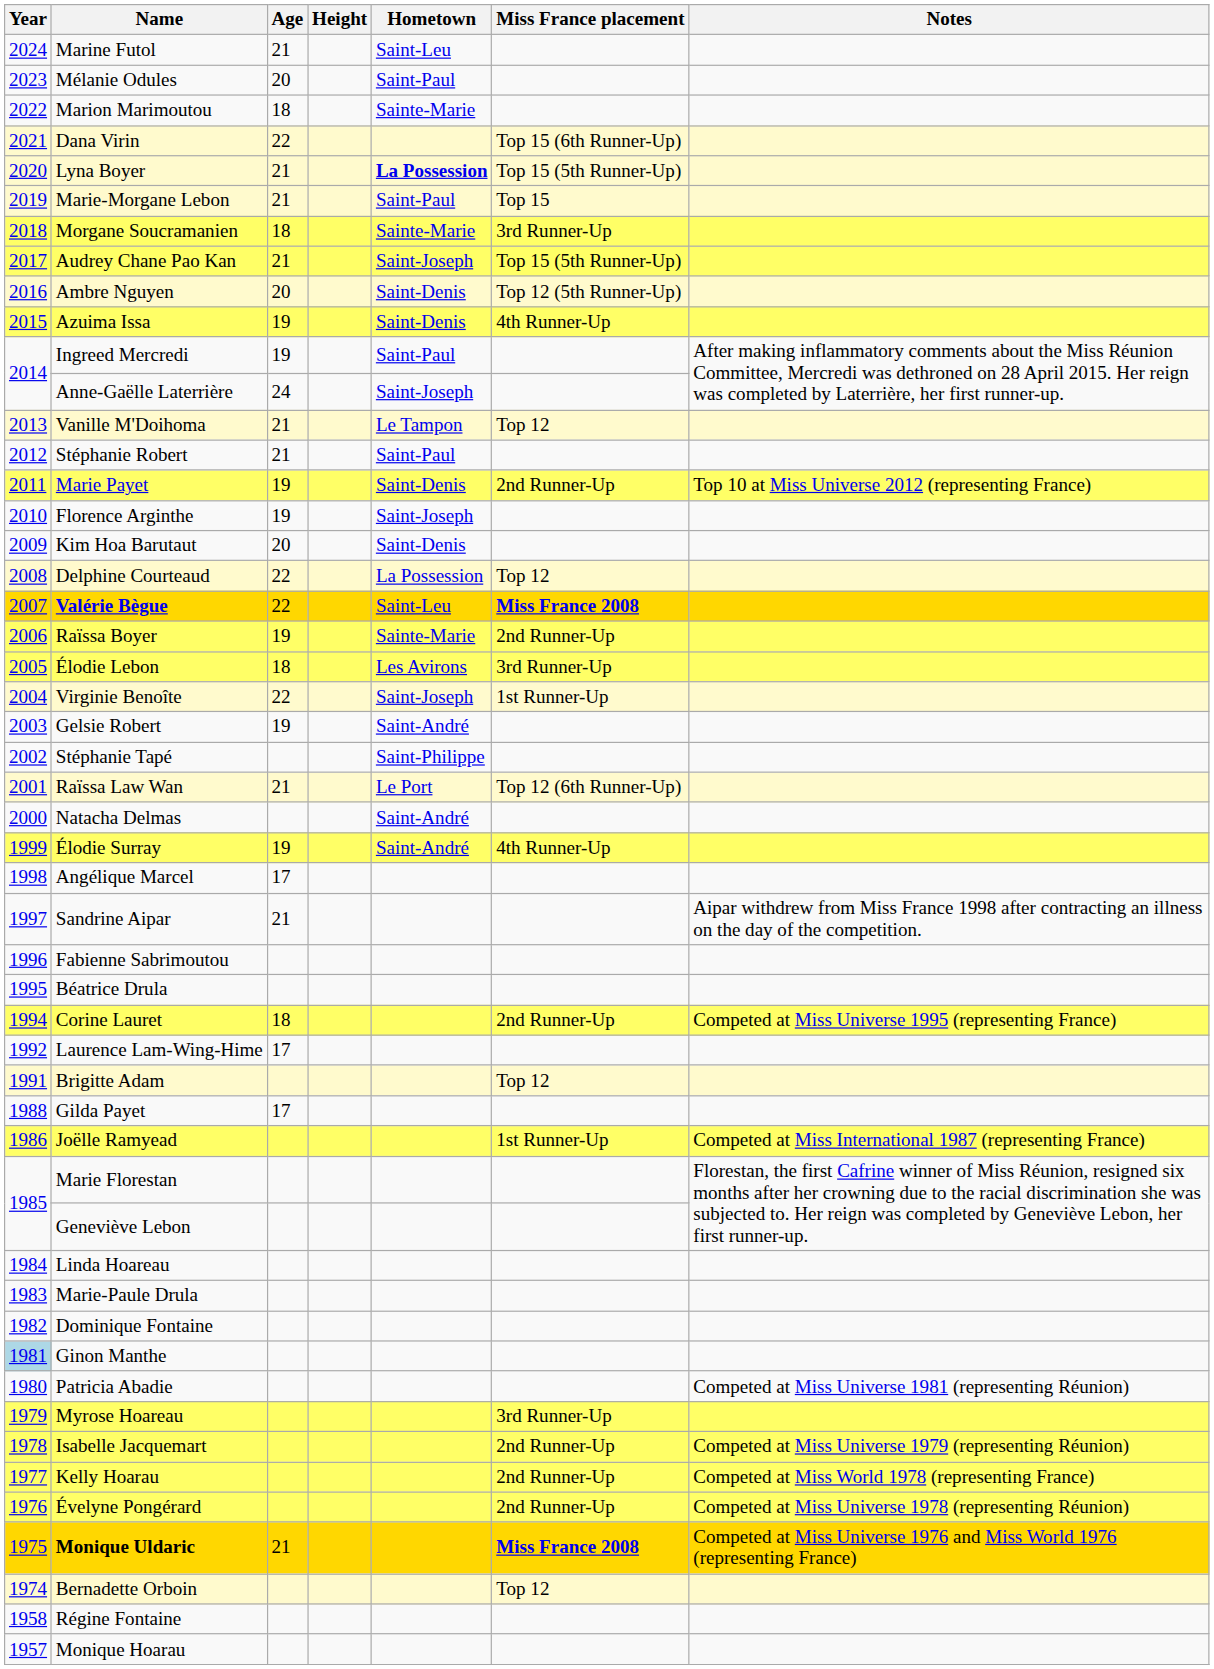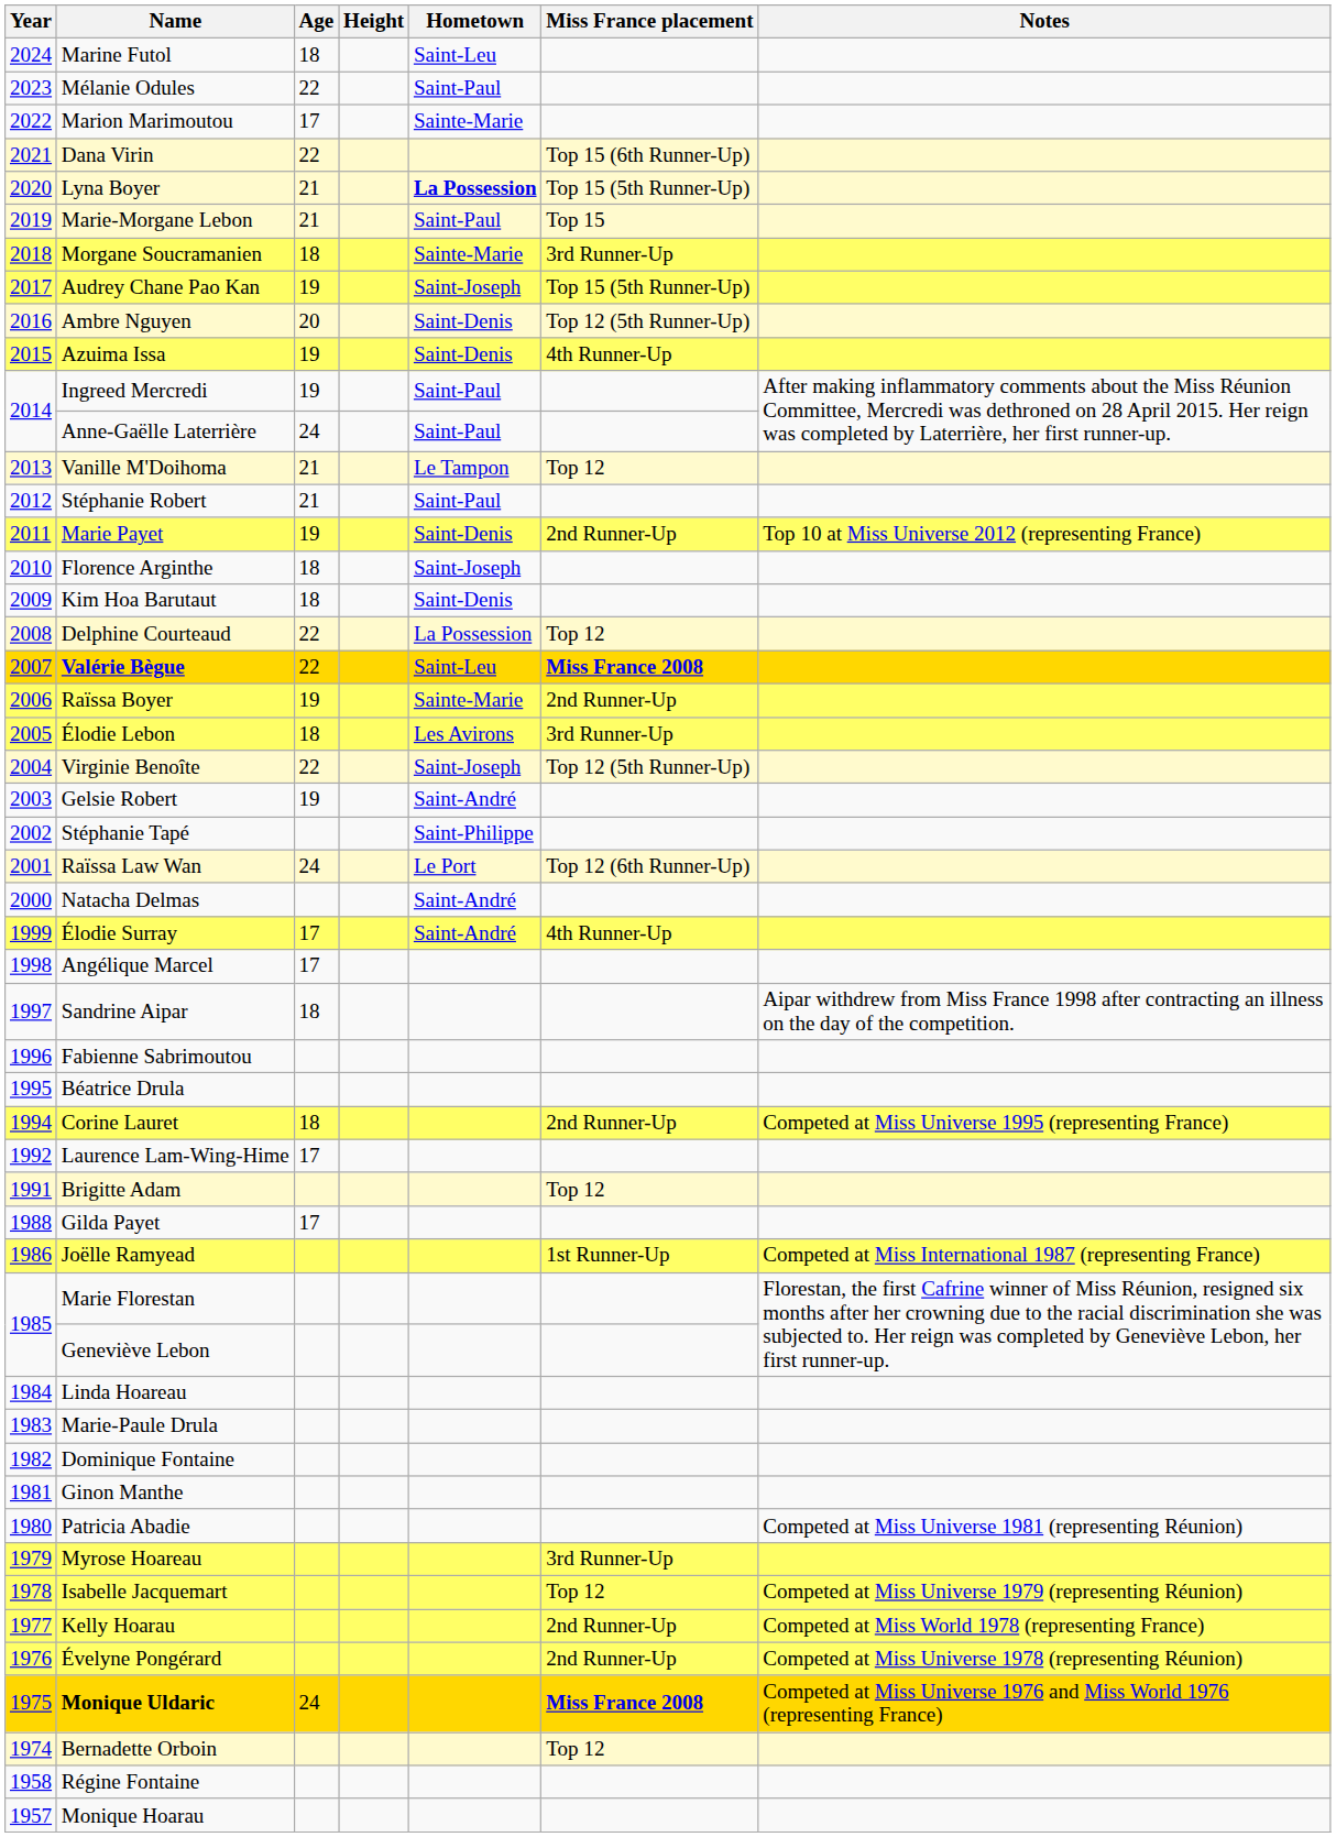 <table class="wikitable sortable">
 <tr>
 <th>Year</th>
 <th>Name</th>
 <th>Age</th>
 <th>Height</th>
 <th>Hometown</th>
 <th>Miss France placement</th>
 <th width=430>Notes</th>
 </tr>
 <tr>
 <td><a href='#'>2024</a></td>
 <td>Marine Futol</td>
-<td>21</td>
+<td>18</td>
 <td></td>
 <td><a href='#'>Saint-Leu</a></td>
 <td></td>
 <td></td>
 </tr>
 <tr>
 <td><a href='#'>2023</a></td>
 <td>Mélanie Odules</td>
-<td>20</td>
+<td>22</td>
 <td></td>
 <td><a href='#'>Saint-Paul</a></td>
 <td></td>
 <td></td>
 </tr>
 <tr>
 <td><a href='#'>2022</a></td>
 <td>Marion Marimoutou</td>
-<td>18</td>
+<td>17</td>
 <td></td>
 <td><a href='#'>Sainte-Marie</a></td>
 <td></td>
 <td></td>
 </tr>
 <tr bgcolor=#FFFACD>
 <td><a href='#'>2021</a></td>
 <td>Dana Virin</td>
 <td>22</td>
 <td></td>
 <td></td>
 <td>Top 15 (6th Runner-Up)</td>
 <td></td>
 </tr>
 <tr bgcolor=#FFFACD>
 <td><a href='#'>2020</a></td>
 <td>Lyna Boyer</td>
 <td>21</td>
 <td></td>
 <td><strong><a href='#'>La Possession</a></strong></td>
 <td>Top 15 (5th Runner-Up)</td>
 <td></td>
 </tr>
 <tr bgcolor=#FFFACD>
 <td><a href='#'>2019</a></td>
 <td>Marie-Morgane Lebon</td>
 <td>21</td>
 <td></td>
 <td><a href='#'>Saint-Paul</a></td>
 <td>Top 15</td>
 <td></td>
 </tr>
 <tr bgcolor=#FFFF66>
 <td><a href='#'>2018</a></td>
 <td>Morgane Soucramanien</td>
 <td>18</td>
 <td></td>
 <td><a href='#'>Sainte-Marie</a></td>
 <td>3rd Runner-Up</td>
 <td></td>
 </tr>
 <tr bgcolor=#FFFF66>
 <td><a href='#'>2017</a></td>
 <td>Audrey Chane Pao Kan</td>
-<td>21</td>
+<td>19</td>
 <td></td>
 <td><a href='#'>Saint-Joseph</a></td>
 <td>Top 15 (5th Runner-Up)</td>
 <td></td>
 </tr>
 <tr bgcolor=#FFFACD>
 <td><a href='#'>2016</a></td>
 <td>Ambre Nguyen</td>
 <td>20</td>
 <td></td>
 <td><a href='#'>Saint-Denis</a></td>
 <td>Top 12 (5th Runner-Up)</td>
 <td></td>
 </tr>
 <tr bgcolor=#FFFF66>
 <td><a href='#'>2015</a></td>
 <td>Azuima Issa</td>
 <td>19</td>
 <td></td>
 <td><a href='#'>Saint-Denis</a></td>
 <td>4th Runner-Up</td>
 <td></td>
 </tr>
 <tr>
 <td rowspan=2><a href='#'>2014</a></td>
 <td>Ingreed Mercredi</td>
 <td>19</td>
 <td></td>
 <td><a href='#'>Saint-Paul</a></td>
 <td></td>
 <td rowspan=2>After making inflammatory comments about the Miss Réunion Committee, Mercredi was dethroned on 28 April 2015. Her reign was completed by Laterrière, her first runner-up.</td>
 </tr>
 <tr>
 <td>Anne-Gaëlle Laterrière</td>
 <td>24</td>
 <td></td>
-<td><a href='#'>Saint-Joseph</a></td>
+<td><a href='#'>Saint-Paul</a></td>
 <td></td>
 </tr>
 <tr bgcolor=#FFFACD>
 <td><a href='#'>2013</a></td>
 <td>Vanille M'Doihoma</td>
 <td>21</td>
 <td></td>
 <td><a href='#'>Le Tampon</a></td>
 <td>Top 12</td>
 <td></td>
 </tr>
 <tr>
 <td><a href='#'>2012</a></td>
 <td>Stéphanie Robert</td>
 <td>21</td>
 <td></td>
 <td><a href='#'>Saint-Paul</a></td>
 <td></td>
 <td></td>
 </tr>
 <tr bgcolor=#FFFF66>
 <td><a href='#'>2011</a></td>
 <td><a href='#'>Marie Payet</a></td>
 <td>19</td>
 <td></td>
 <td><a href='#'>Saint-Denis</a></td>
 <td>2nd Runner-Up</td>
 <td>Top 10 at <a href='#'>Miss Universe 2012</a> (representing France)</td>
 </tr>
 <tr>
 <td><a href='#'>2010</a></td>
 <td>Florence Arginthe</td>
-<td>19</td>
+<td>18</td>
 <td></td>
 <td><a href='#'>Saint-Joseph</a></td>
 <td></td>
 <td></td>
 </tr>
 <tr>
 <td><a href='#'>2009</a></td>
 <td>Kim Hoa Barutaut</td>
-<td>20</td>
+<td>18</td>
 <td></td>
 <td><a href='#'>Saint-Denis</a></td>
 <td></td>
 <td></td>
 </tr>
 <tr bgcolor=#FFFACD>
 <td><a href='#'>2008</a></td>
 <td>Delphine Courteaud</td>
 <td>22</td>
 <td></td>
 <td><a href='#'>La Possession</a></td>
 <td>Top 12</td>
 <td></td>
 </tr>
 <tr bgcolor=gold>
 <td><a href='#'>2007</a></td>
 <td><strong><a href='#'>Valérie Bègue</a></strong></td>
 <td>22</td>
 <td></td>
 <td><a href='#'>Saint-Leu</a></td>
 <td><strong><a href='#'>Miss France 2008</a></strong></td>
 <td></td>
 </tr>
 <tr bgcolor=#FFFF66>
 <td><a href='#'>2006</a></td>
 <td>Raïssa Boyer</td>
 <td>19</td>
 <td></td>
 <td><a href='#'>Sainte-Marie</a></td>
 <td>2nd Runner-Up</td>
 <td></td>
 </tr>
 <tr bgcolor=#FFFF66>
 <td><a href='#'>2005</a></td>
 <td>Élodie Lebon</td>
 <td>18</td>
 <td></td>
 <td><a href='#'>Les Avirons</a></td>
 <td>3rd Runner-Up</td>
 <td></td>
 </tr>
 <tr bgcolor=#FFFACD>
 <td><a href='#'>2004</a></td>
 <td>Virginie Benoîte</td>
 <td>22</td>
 <td></td>
 <td><a href='#'>Saint-Joseph</a></td>
-<td>1st Runner-Up</td>
+<td>Top 12 (5th Runner-Up)</td>
 <td></td>
 </tr>
 <tr>
 <td><a href='#'>2003</a></td>
 <td>Gelsie Robert</td>
 <td>19</td>
 <td></td>
 <td><a href='#'>Saint-André</a></td>
 <td></td>
 <td></td>
 </tr>
 <tr>
 <td><a href='#'>2002</a></td>
 <td>Stéphanie Tapé</td>
 <td></td>
 <td></td>
 <td><a href='#'>Saint-Philippe</a></td>
 <td></td>
 <td></td>
 </tr>
 <tr bgcolor=#FFFACD>
 <td><a href='#'>2001</a></td>
 <td>Raïssa Law Wan</td>
-<td>21</td>
+<td>24</td>
 <td></td>
 <td><a href='#'>Le Port</a></td>
 <td>Top 12 (6th Runner-Up)</td>
 <td></td>
 </tr>
 <tr>
 <td><a href='#'>2000</a></td>
 <td>Natacha Delmas</td>
 <td></td>
 <td></td>
 <td><a href='#'>Saint-André</a></td>
 <td></td>
 <td></td>
 </tr>
 <tr bgcolor=#FFFF66>
 <td><a href='#'>1999</a></td>
 <td>Élodie Surray</td>
-<td>19</td>
+<td>17</td>
 <td></td>
 <td><a href='#'>Saint-André</a></td>
 <td>4th Runner-Up</td>
 <td></td>
 </tr>
 <tr>
 <td><a href='#'>1998</a></td>
 <td>Angélique Marcel</td>
 <td>17</td>
 <td></td>
 <td></td>
 <td></td>
 <td></td>
 </tr>
 <tr>
 <td><a href='#'>1997</a></td>
 <td>Sandrine Aipar</td>
-<td>21</td>
+<td>18</td>
 <td></td>
 <td></td>
 <td></td>
 <td>Aipar withdrew from Miss France 1998 after contracting an illness on the day of the competition.</td>
 </tr>
 <tr>
 <td><a href='#'>1996</a></td>
 <td>Fabienne Sabrimoutou</td>
 <td></td>
 <td></td>
 <td></td>
 <td></td>
 <td></td>
 </tr>
 <tr>
 <td><a href='#'>1995</a></td>
 <td>Béatrice Drula</td>
 <td></td>
 <td></td>
 <td></td>
 <td></td>
 <td></td>
 </tr>
 <tr bgcolor=#FFFF66>
 <td><a href='#'>1994</a></td>
 <td>Corine Lauret</td>
 <td>18</td>
 <td></td>
 <td></td>
 <td>2nd Runner-Up</td>
 <td>Competed at <a href='#'>Miss Universe 1995</a> (representing France)</td>
 </tr>
 <tr>
 <td><a href='#'>1992</a></td>
 <td>Laurence Lam-Wing-Hime</td>
 <td>17</td>
 <td></td>
 <td></td>
 <td></td>
 <td></td>
 </tr>
 <tr bgcolor=#FFFACD>
 <td><a href='#'>1991</a></td>
 <td>Brigitte Adam</td>
 <td></td>
 <td></td>
 <td></td>
 <td>Top 12</td>
 <td></td>
 </tr>
 <tr>
 <td><a href='#'>1988</a></td>
 <td>Gilda Payet</td>
 <td>17</td>
 <td></td>
 <td></td>
 <td></td>
 <td></td>
 </tr>
 <tr bgcolor=#FFFF66>
 <td><a href='#'>1986</a></td>
 <td>Joëlle Ramyead</td>
 <td></td>
 <td></td>
 <td></td>
 <td>1st Runner-Up</td>
 <td>Competed at <a href='#'>Miss International 1987</a> (representing France)</td>
 </tr>
 <tr>
 <td rowspan=2><a href='#'>1985</a></td>
 <td>Marie Florestan</td>
 <td></td>
 <td></td>
 <td></td>
 <td></td>
 <td rowspan=2>Florestan, the first <a href='#'>Cafrine</a> winner of Miss Réunion, resigned six months after her crowning due to the racial discrimination she was subjected to. Her reign was completed by Geneviève Lebon, her first runner-up.</td>
 </tr>
 <tr>
 <td>Geneviève Lebon</td>
 <td></td>
 <td></td>
 <td></td>
 <td></td>
 </tr>
 <tr>
 <td><a href='#'>1984</a></td>
 <td>Linda Hoareau</td>
 <td></td>
 <td></td>
 <td></td>
 <td></td>
 <td></td>
 </tr>
 <tr>
 <td><a href='#'>1983</a></td>
 <td>Marie-Paule Drula</td>
 <td></td>
 <td></td>
 <td></td>
 <td></td>
 <td></td>
 </tr>
 <tr>
 <td><a href='#'>1982</a></td>
 <td>Dominique Fontaine</td>
 <td></td>
 <td></td>
 <td></td>
 <td></td>
 <td></td>
 </tr>
 <tr>
-<td style="background: lightblue;"><a href='#'>1981</a></td>
+<td><a href='#'>1981</a></td>
 <td>Ginon Manthe</td>
 <td></td>
 <td></td>
 <td></td>
 <td></td>
 <td></td>
 </tr>
 <tr>
 <td><a href='#'>1980</a></td>
 <td>Patricia Abadie</td>
 <td></td>
 <td></td>
 <td></td>
 <td></td>
 <td>Competed at <a href='#'>Miss Universe 1981</a> (representing Réunion)</td>
 </tr>
 <tr bgcolor=#FFFF66>
 <td><a href='#'>1979</a></td>
 <td>Myrose Hoareau</td>
 <td></td>
 <td></td>
 <td></td>
 <td>3rd Runner-Up</td>
 <td></td>
 </tr>
 <tr bgcolor=#FFFF66>
 <td><a href='#'>1978</a></td>
 <td>Isabelle Jacquemart</td>
 <td></td>
 <td></td>
 <td></td>
-<td>2nd Runner-Up</td>
+<td>Top 12</td>
 <td>Competed at <a href='#'>Miss Universe 1979</a> (representing Réunion)</td>
 </tr>
 <tr bgcolor=#FFFF66>
 <td><a href='#'>1977</a></td>
 <td>Kelly Hoarau</td>
 <td></td>
 <td></td>
 <td></td>
 <td>2nd Runner-Up</td>
 <td>Competed at <a href='#'>Miss World 1978</a> (representing France)</td>
 </tr>
 <tr bgcolor=#FFFF66>
 <td><a href='#'>1976</a></td>
 <td>Évelyne Pongérard</td>
 <td></td>
 <td></td>
 <td></td>
 <td>2nd Runner-Up</td>
 <td>Competed at <a href='#'>Miss Universe 1978</a> (representing Réunion)</td>
 </tr>
 <tr bgcolor=gold>
 <td><a href='#'>1975</a></td>
 <td><strong>Monique Uldaric</strong></td>
-<td>21</td>
+<td>24</td>
 <td></td>
 <td></td>
 <td><strong><a href='#'>Miss France 2008</a></strong></td>
 <td>Competed at <a href='#'>Miss Universe 1976</a> and <a href='#'>Miss World 1976</a> (representing France)</td>
 </tr>
 <tr bgcolor=#FFFACD>
 <td><a href='#'>1974</a></td>
 <td>Bernadette Orboin</td>
 <td></td>
 <td></td>
 <td></td>
 <td>Top 12</td>
 <td></td>
 </tr>
 <tr>
 <td><a href='#'>1958</a></td>
 <td>Régine Fontaine</td>
 <td></td>
 <td></td>
 <td></td>
 <td></td>
 <td></td>
 </tr>
 <tr>
 <td><a href='#'>1957</a></td>
 <td>Monique Hoarau</td>
 <td></td>
 <td></td>
 <td></td>
 <td></td>
 <td></td>
 </tr>
 <tr>
 </tr>
 </table>
